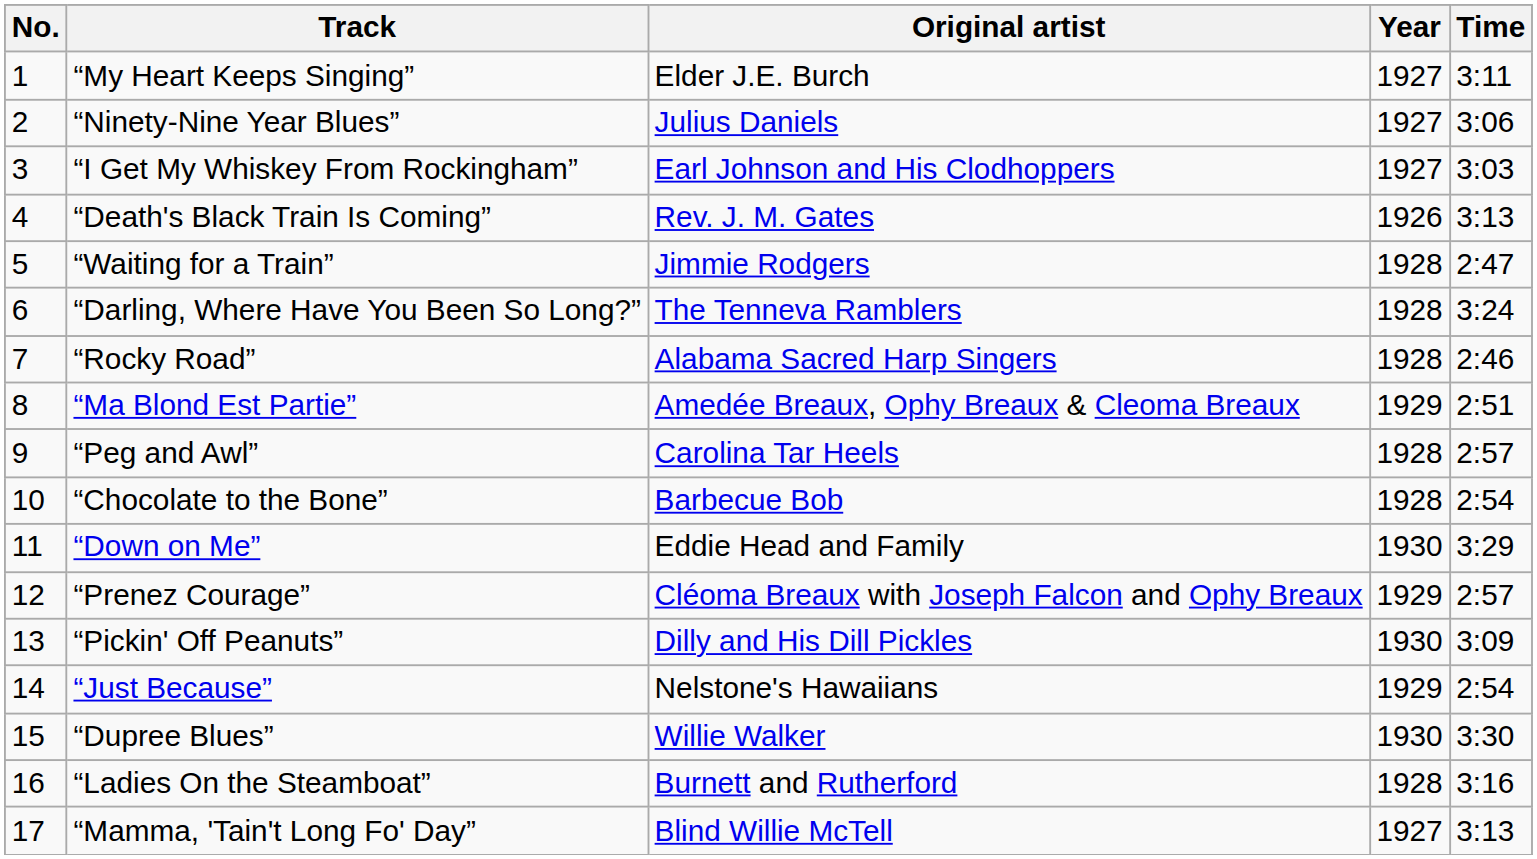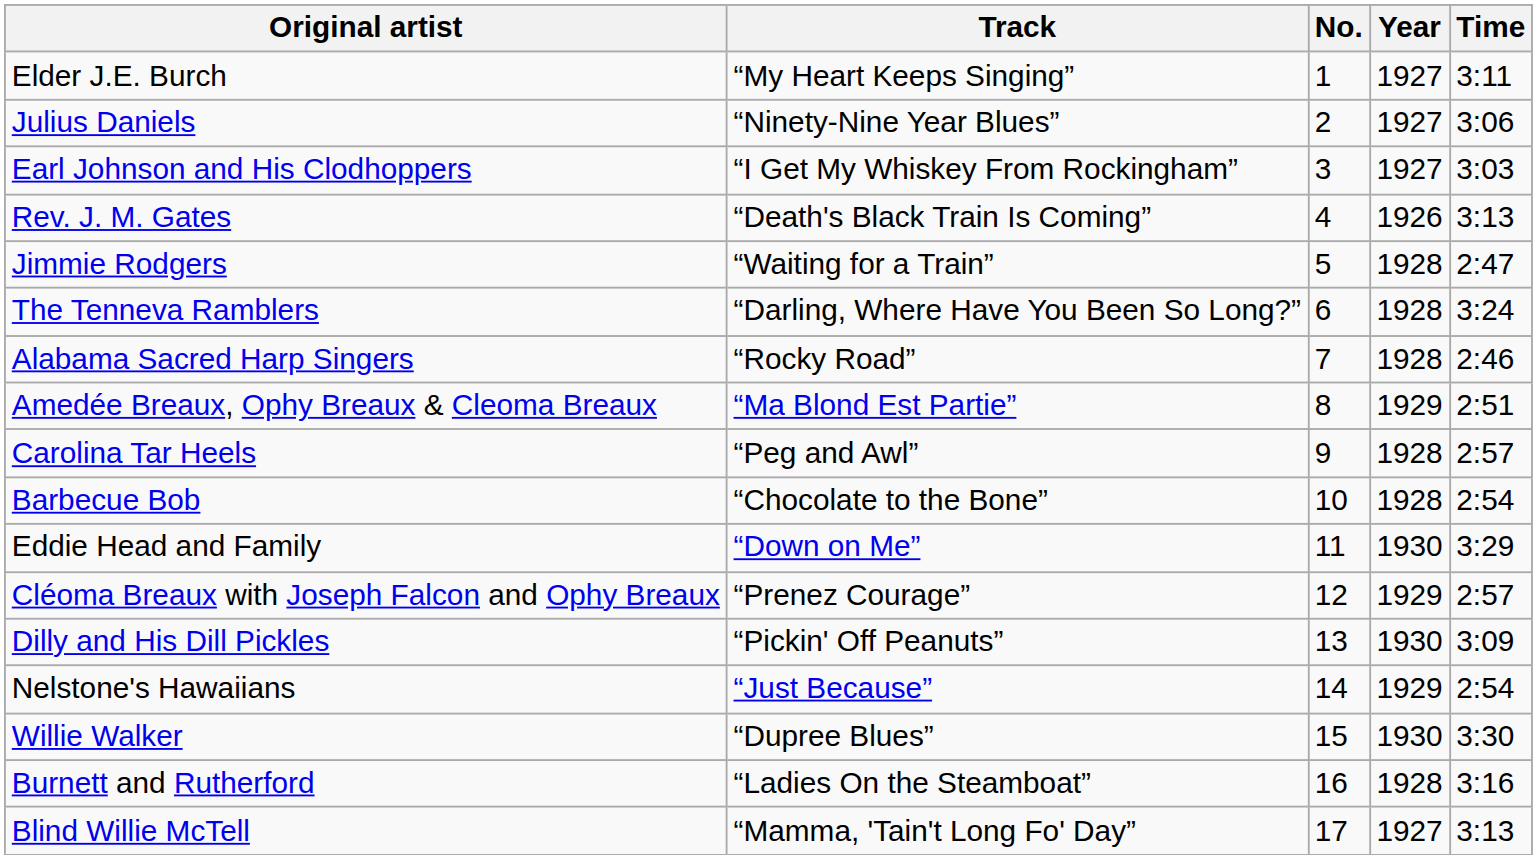 <table class="wikitable">
 <tr>
+<th>Original artist</th>
+<th>Track</th>
 <th>No.</th>
-<th>Track</th>
-<th>Original artist</th>
 <th>Year</th>
 <th>Time</th>
 </tr>
 <tr>
+<td>Elder J.E. Burch</td>
+<td>“My Heart Keeps Singing”</td>
 <td>1</td>
-<td>“My Heart Keeps Singing”</td>
-<td>Elder J.E. Burch</td>
 <td>1927</td>
 <td>3:11</td>
 </tr>
 <tr>
+<td><a href='#'>Julius Daniels</a></td>
+<td>“Ninety-Nine Year Blues”</td>
 <td>2</td>
-<td>“Ninety-Nine Year Blues”</td>
-<td><a href='#'>Julius Daniels</a></td>
 <td>1927</td>
 <td>3:06</td>
 </tr>
 <tr>
+<td><a href='#'>Earl Johnson and His Clodhoppers</a></td>
+<td>“I Get My Whiskey From Rockingham”</td>
 <td>3</td>
-<td>“I Get My Whiskey From Rockingham”</td>
-<td><a href='#'>Earl Johnson and His Clodhoppers</a></td>
 <td>1927</td>
 <td>3:03</td>
 </tr>
 <tr>
+<td><a href='#'>Rev. J. M. Gates</a></td>
+<td>“Death's Black Train Is Coming”</td>
 <td>4</td>
-<td>“Death's Black Train Is Coming”</td>
-<td><a href='#'>Rev. J. M. Gates</a></td>
 <td>1926</td>
 <td>3:13</td>
 </tr>
 <tr>
+<td><a href='#'>Jimmie Rodgers</a></td>
+<td>“Waiting for a Train”</td>
 <td>5</td>
-<td>“Waiting for a Train”</td>
-<td><a href='#'>Jimmie Rodgers</a></td>
 <td>1928</td>
 <td>2:47</td>
 </tr>
 <tr>
+<td><a href='#'>The Tenneva Ramblers</a></td>
+<td>“Darling, Where Have You Been So Long?”</td>
 <td>6</td>
-<td>“Darling, Where Have You Been So Long?”</td>
-<td><a href='#'>The Tenneva Ramblers</a></td>
 <td>1928</td>
 <td>3:24</td>
 </tr>
 <tr>
+<td><a href='#'>Alabama Sacred Harp Singers</a></td>
+<td>“Rocky Road”</td>
 <td>7</td>
-<td>“Rocky Road”</td>
-<td><a href='#'>Alabama Sacred Harp Singers</a></td>
 <td>1928</td>
 <td>2:46</td>
 </tr>
 <tr>
+<td><a href='#'>Amedée Breaux</a>, <a href='#'>Ophy Breaux</a> & <a href='#'>Cleoma Breaux</a></td>
+<td><a href='#'>“Ma Blond Est Partie”</a></td>
 <td>8</td>
-<td><a href='#'>“Ma Blond Est Partie”</a></td>
-<td><a href='#'>Amedée Breaux</a>, <a href='#'>Ophy Breaux</a> & <a href='#'>Cleoma Breaux</a></td>
 <td>1929</td>
 <td>2:51</td>
 </tr>
 <tr>
+<td><a href='#'>Carolina Tar Heels</a></td>
+<td>“Peg and Awl”</td>
 <td>9</td>
-<td>“Peg and Awl”</td>
-<td><a href='#'>Carolina Tar Heels</a></td>
 <td>1928</td>
 <td>2:57</td>
 </tr>
 <tr>
+<td><a href='#'>Barbecue Bob</a></td>
+<td>“Chocolate to the Bone”</td>
 <td>10</td>
-<td>“Chocolate to the Bone”</td>
-<td><a href='#'>Barbecue Bob</a></td>
 <td>1928</td>
 <td>2:54</td>
 </tr>
 <tr>
+<td>Eddie Head and Family</td>
+<td><a href='#'>“Down on Me”</a></td>
 <td>11</td>
-<td><a href='#'>“Down on Me”</a></td>
-<td>Eddie Head and Family</td>
 <td>1930</td>
 <td>3:29</td>
 </tr>
 <tr>
+<td><a href='#'>Cléoma Breaux</a> with <a href='#'>Joseph Falcon</a> and <a href='#'>Ophy Breaux</a></td>
+<td>“Prenez Courage”</td>
 <td>12</td>
-<td>“Prenez Courage”</td>
-<td><a href='#'>Cléoma Breaux</a> with <a href='#'>Joseph Falcon</a> and <a href='#'>Ophy Breaux</a></td>
 <td>1929</td>
 <td>2:57</td>
 </tr>
 <tr>
+<td><a href='#'>Dilly and His Dill Pickles</a></td>
+<td>“Pickin' Off Peanuts”</td>
 <td>13</td>
-<td>“Pickin' Off Peanuts”</td>
-<td><a href='#'>Dilly and His Dill Pickles</a></td>
 <td>1930</td>
 <td>3:09</td>
 </tr>
 <tr>
+<td>Nelstone's Hawaiians</td>
+<td><a href='#'>“Just Because”</a></td>
 <td>14</td>
-<td><a href='#'>“Just Because”</a></td>
-<td>Nelstone's Hawaiians</td>
 <td>1929</td>
 <td>2:54</td>
 </tr>
 <tr>
+<td><a href='#'>Willie Walker</a></td>
+<td>“Dupree Blues”</td>
 <td>15</td>
-<td>“Dupree Blues”</td>
-<td><a href='#'>Willie Walker</a></td>
 <td>1930</td>
 <td>3:30</td>
 </tr>
 <tr>
+<td><a href='#'>Burnett</a> and <a href='#'>Rutherford</a></td>
+<td>“Ladies On the Steamboat”</td>
 <td>16</td>
-<td>“Ladies On the Steamboat”</td>
-<td><a href='#'>Burnett</a> and <a href='#'>Rutherford</a></td>
 <td>1928</td>
 <td>3:16</td>
 </tr>
 <tr>
+<td><a href='#'>Blind Willie McTell</a></td>
+<td>“Mamma, 'Tain't Long Fo' Day”</td>
 <td>17</td>
-<td>“Mamma, 'Tain't Long Fo' Day”</td>
-<td><a href='#'>Blind Willie McTell</a></td>
 <td>1927</td>
 <td>3:13</td>
 </tr>
 </table>
